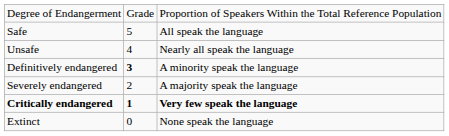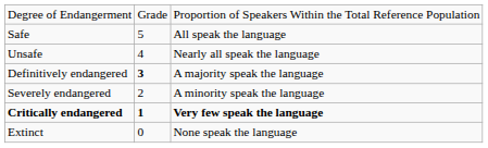 <table class="wikitable">
 <tr>
 <td>Degree of Endangerment</td>
 <td>Grade</td>
 <td>Proportion of Speakers Within the  Total Reference Population</td>
 </tr>
 <tr>
 <td>Safe</td>
 <td>5</td>
 <td>All speak the language</td>
 </tr>
 <tr>
 <td>Unsafe</td>
 <td>4</td>
 <td>Nearly all speak the language</td>
 </tr>
 <tr>
 <td>Definitively endangered</td>
 <td><strong>3</strong></td>
-<td>A minority speak the language</td>
+<td>A majority speak the language</td>
 </tr>
 <tr>
 <td>Severely endangered</td>
 <td>2</td>
-<td>A majority speak the language</td>
+<td>A minority speak the language</td>
 </tr>
 <tr>
 <td><strong>Critically endangered</strong></td>
 <td><strong>1</strong></td>
 <td><strong>Very few speak the language</strong></td>
 </tr>
 <tr>
 <td>Extinct</td>
 <td>0</td>
 <td>None speak the language</td>
 </tr>
 </table>
